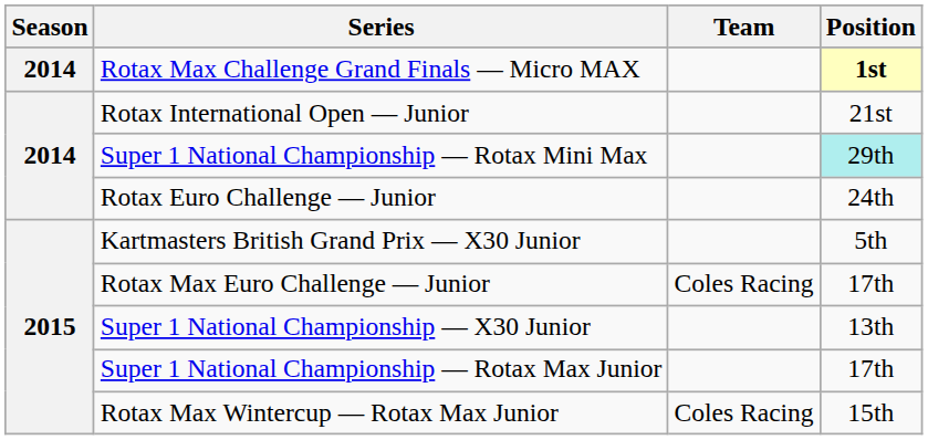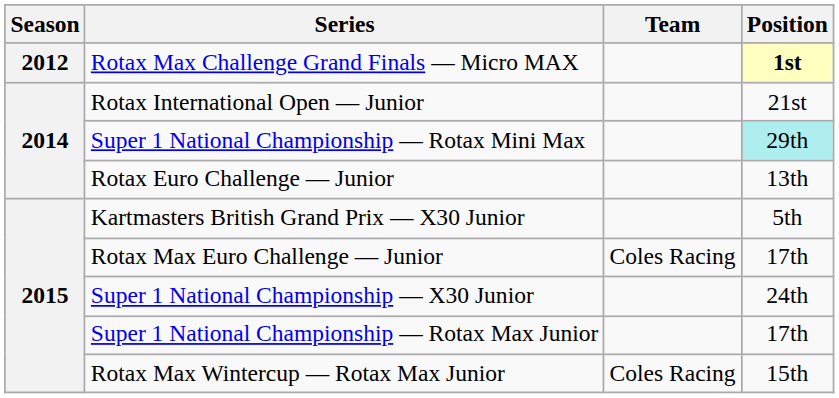 <table class="wikitable" style="font-size: 85%; text-align:center">
 <tr>
 <th>Season</th>
 <th>Series</th>
 <th>Team</th>
 <th>Position</th>
 </tr>
 <tr>
-<th>2014</th>
+<th>2012</th>
 <td align="left"><a href='#'>Rotax Max Challenge Grand Finals</a> — Micro MAX</td>
 <td align="left"></td>
 <td style="background:#FFFFBF;"><strong>1st</strong></td>
 </tr>
 <tr>
 <th rowspan="3">2014</th>
 <td align="left">Rotax International Open — Junior</td>
 <td align="left"></td>
 <td>21st</td>
 </tr>
 <tr>
 <td align="left"><a href='#'>Super 1 National Championship</a> — Rotax Mini Max</td>
 <td align="left"></td>
 <td style="background: paleturquoise;">29th</td>
 </tr>
 <tr>
 <td align="left">Rotax Euro Challenge — Junior</td>
 <td align="left"></td>
-<td>24th</td>
+<td>13th</td>
 </tr>
 <tr>
 <th rowspan="5">2015</th>
 <td align="left">Kartmasters British Grand Prix — X30 Junior</td>
 <td align="left"></td>
 <td>5th</td>
 </tr>
 <tr>
 <td align="left">Rotax Max Euro Challenge — Junior</td>
 <td align="left">Coles Racing</td>
 <td>17th</td>
 </tr>
 <tr>
 <td align="left"><a href='#'>Super 1 National Championship</a> — X30 Junior</td>
 <td></td>
-<td>13th</td>
+<td>24th</td>
 </tr>
 <tr>
 <td align="left"><a href='#'>Super 1 National Championship</a> — Rotax Max Junior</td>
 <td align="left"></td>
 <td>17th</td>
 </tr>
 <tr>
 <td align="left">Rotax Max Wintercup — Rotax Max Junior</td>
 <td align="left">Coles Racing</td>
 <td>15th</td>
 </tr>
 </table>
